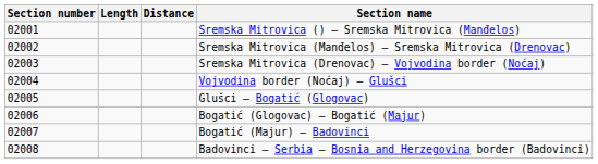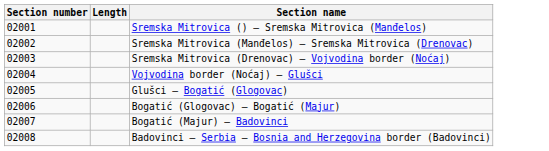 <table class="wikitable">
 <tr>
 <th>Section number</th>
 <th>Length</th>
-<th>Distance</th>
 <th>Section name</th>
 </tr>
 <tr>
 <td>02001</td>
-<td></td>
 <td></td>
 <td><a href='#'>Sremska Mitrovica</a> () – Sremska Mitrovica (<a href='#'>Manđelos</a>)</td>
 </tr>
 <tr>
 <td>02002</td>
 <td></td>
-<td></td>
 <td>Sremska Mitrovica (Manđelos) – Sremska Mitrovica (<a href='#'>Drenovac</a>)</td>
 </tr>
 <tr>
 <td>02003</td>
-<td></td>
 <td></td>
 <td>Sremska Mitrovica (Drenovac) – <a href='#'>Vojvodina</a> border (<a href='#'>Noćaj</a>)</td>
 </tr>
 <tr>
 <td>02004</td>
 <td></td>
-<td></td>
 <td><a href='#'>Vojvodina</a> border (Noćaj) – <a href='#'>Glušci</a></td>
 </tr>
 <tr>
 <td>02005</td>
-<td></td>
 <td></td>
 <td>Glušci – <a href='#'>Bogatić</a> (<a href='#'>Glogovac</a>)</td>
 </tr>
 <tr>
 <td>02006</td>
 <td></td>
-<td></td>
 <td>Bogatić (Glogovac) – Bogatić (<a href='#'>Majur</a>)</td>
 </tr>
 <tr>
 <td>02007</td>
-<td></td>
 <td></td>
 <td>Bogatić (Majur) – <a href='#'>Badovinci</a></td>
 </tr>
 <tr>
 <td>02008</td>
 <td></td>
-<td></td>
 <td>Badovinci – <a href='#'>Serbia</a> – <a href='#'>Bosnia and Herzegovina</a> border (Badovinci)</td>
 </tr>
 </table>
